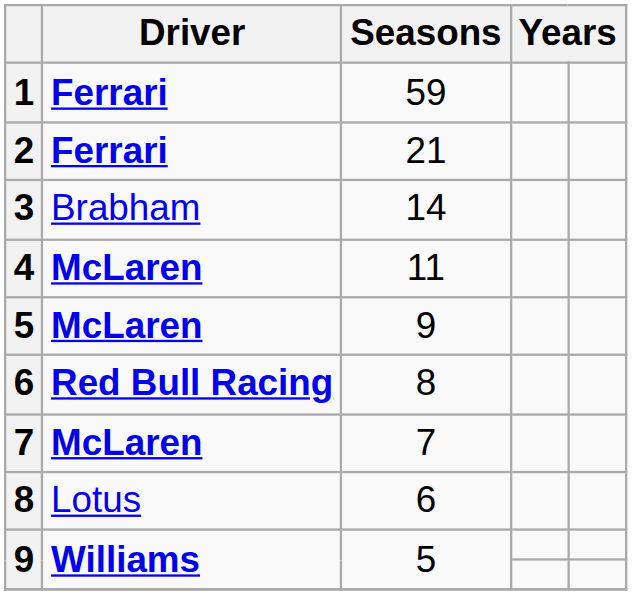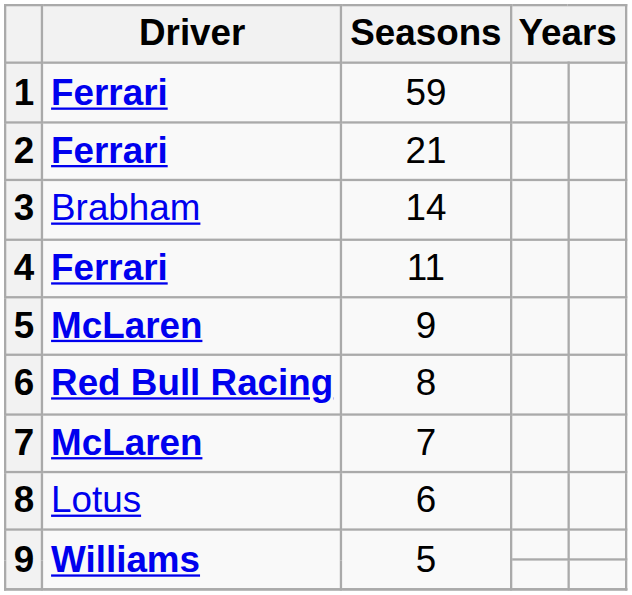 <table class="wikitable" style="text-align:center">
 <tr>
 <th></th>
 <th>Driver</th>
 <th>Seasons</th>
 <th colspan=2>Years</th>
 </tr>
 <tr>
 <th>1</th>
 <td align=left> <strong><a href='#'>Ferrari</a></strong></td>
 <td>59</td>
 <td></td>
 <td></td>
 </tr>
 <tr>
 <th>2</th>
 <td align=left> <strong><a href='#'>Ferrari</a></strong></td>
 <td>21</td>
 <td></td>
 <td></td>
 </tr>
 <tr>
 <th>3</th>
 <td align=left> <a href='#'>Brabham</a></td>
 <td>14</td>
 <td></td>
 <td></td>
 </tr>
 <tr>
 <th>4</th>
-<td align=left> <strong><a href='#'>McLaren</a></strong></td>
+<td align=left> <strong><a href='#'>Ferrari</a></strong></td>
 <td>11</td>
 <td></td>
 <td></td>
 </tr>
 <tr>
 <th>5</th>
 <td align=left> <strong><a href='#'>McLaren</a></strong></td>
 <td>9</td>
 <td></td>
 <td></td>
 </tr>
 <tr>
 <th>6</th>
 <td align=left> <strong><a href='#'>Red Bull Racing</a></strong></td>
 <td>8</td>
 <td></td>
 <td></td>
 </tr>
 <tr>
 <th>7</th>
 <td align=left> <strong><a href='#'>McLaren</a></strong></td>
 <td>7</td>
 <td></td>
 <td></td>
 </tr>
 <tr>
 <th>8</th>
 <td align=left> <a href='#'>Lotus</a></td>
 <td>6</td>
 <td></td>
 <td></td>
 </tr>
 <tr>
 <th rowspan=2>9</th>
 <td rowspan=2 align=left> <strong><a href='#'>Williams</a></strong></td>
 <td rowspan=2>5</td>
 <td></td>
 <td></td>
 </tr>
 <tr>
 <td></td>
 <td></td>
 </tr>
 <tr>
 </tr>
 </table>
